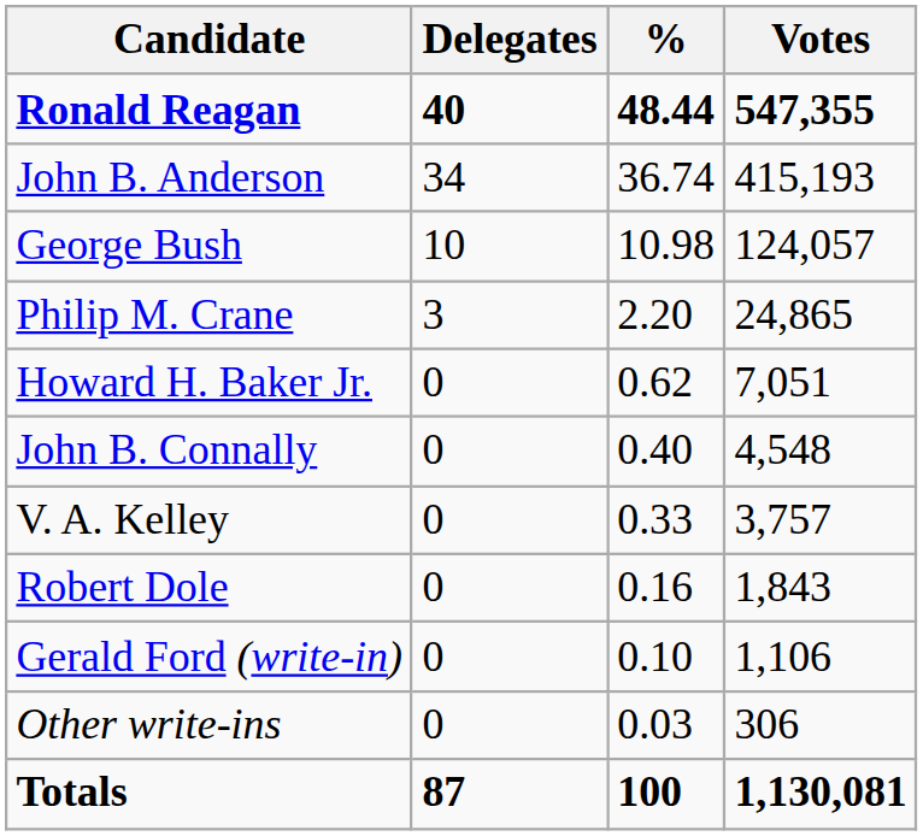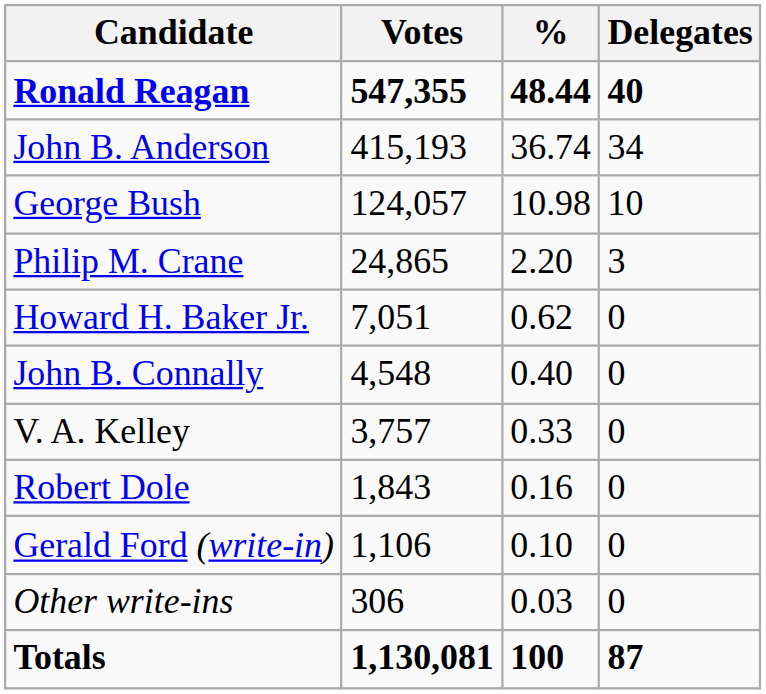 <table class="wikitable">
 <tr>
 <th>Candidate</th>
+<th>Votes</th>
+<th>%</th>
 <th>Delegates</th>
-<th>%</th>
-<th>Votes</th>
 </tr>
 <tr>
 <td><strong><a href='#'>Ronald Reagan</a></strong></td>
+<td><strong>547,355</strong></td>
+<td><strong>48.44</strong></td>
 <td><strong>40</strong></td>
-<td><strong>48.44</strong></td>
-<td><strong>547,355</strong></td>
 </tr>
 <tr>
 <td><a href='#'>John B. Anderson</a></td>
+<td>415,193</td>
+<td>36.74</td>
 <td>34</td>
-<td>36.74</td>
-<td>415,193</td>
 </tr>
 <tr>
 <td><a href='#'>George Bush</a></td>
+<td>124,057</td>
+<td>10.98</td>
 <td>10</td>
-<td>10.98</td>
-<td>124,057</td>
 </tr>
 <tr>
 <td><a href='#'>Philip M. Crane</a> </td>
+<td>24,865</td>
+<td>2.20</td>
 <td>3</td>
-<td>2.20</td>
-<td>24,865</td>
 </tr>
 <tr>
 <td><a href='#'>Howard H. Baker Jr.</a> </td>
+<td>7,051</td>
+<td>0.62</td>
 <td>0</td>
-<td>0.62</td>
-<td>7,051</td>
 </tr>
 <tr>
 <td><a href='#'>John B. Connally</a> </td>
+<td>4,548</td>
+<td>0.40</td>
 <td>0</td>
-<td>0.40</td>
-<td>4,548</td>
 </tr>
 <tr>
 <td>V. A. Kelley</td>
+<td>3,757</td>
+<td>0.33</td>
 <td>0</td>
-<td>0.33</td>
-<td>3,757</td>
 </tr>
 <tr>
 <td><a href='#'>Robert Dole</a> </td>
+<td>1,843</td>
+<td>0.16</td>
 <td>0</td>
-<td>0.16</td>
-<td>1,843</td>
 </tr>
 <tr>
 <td><a href='#'>Gerald Ford</a> <em>(<a href='#'>write-in</a>)</em></td>
+<td>1,106</td>
+<td>0.10</td>
 <td>0</td>
-<td>0.10</td>
-<td>1,106</td>
 </tr>
 <tr>
 <td><em>Other write-ins</em></td>
+<td>306</td>
+<td>0.03</td>
 <td>0</td>
-<td>0.03</td>
-<td>306</td>
 </tr>
 <tr>
 <td><strong>Totals</strong></td>
+<td><strong>1,130,081</strong></td>
+<td><strong>100</strong></td>
 <td><strong>87</strong></td>
-<td><strong>100</strong></td>
-<td><strong>1,130,081</strong></td>
 </tr>
 </table>
